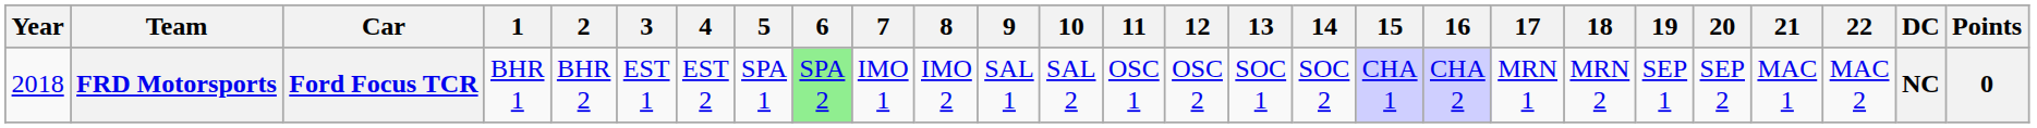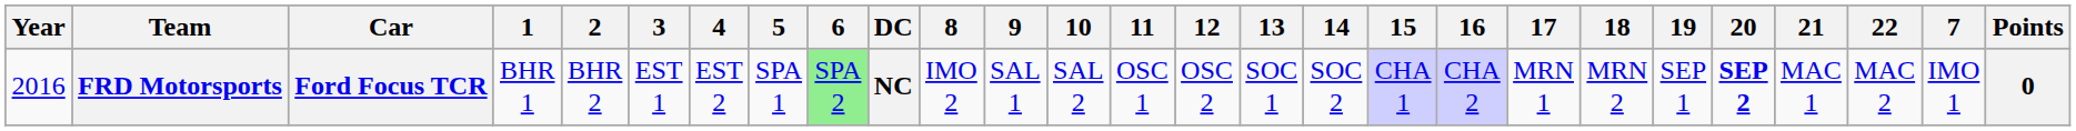 <table class="wikitable" style="text-align:center; font-size:85%">
 <tr>
 <th>Year</th>
 <th>Team</th>
 <th>Car</th>
 <th>1</th>
 <th>2</th>
 <th>3</th>
 <th>4</th>
 <th>5</th>
 <th>6</th>
-<th>7</th>
+<th>DC</th>
 <th>8</th>
 <th>9</th>
 <th>10</th>
 <th>11</th>
 <th>12</th>
 <th>13</th>
 <th>14</th>
 <th>15</th>
 <th>16</th>
 <th>17</th>
 <th>18</th>
 <th>19</th>
 <th>20</th>
 <th>21</th>
 <th>22</th>
-<th>DC</th>
+<th>7</th>
 <th>Points</th>
 </tr>
 <tr>
-<td><a href='#'>2018</a></td>
+<td><a href='#'>2016</a></td>
 <th><a href='#'>FRD Motorsports</a></th>
 <th><a href='#'>Ford Focus TCR</a></th>
 <td><a href='#'>BHR<br>1</a></td>
 <td><a href='#'>BHR<br>2</a></td>
 <td><a href='#'>EST<br>1</a></td>
 <td><a href='#'>EST<br>2</a></td>
 <td><a href='#'>SPA<br>1</a></td>
 <td style="background: lightgreen;"><a href='#'>SPA<br>2</a></td>
-<td><a href='#'>IMO<br>1</a></td>
+<th>NC</th>
 <td><a href='#'>IMO<br>2</a></td>
 <td><a href='#'>SAL<br>1</a></td>
 <td><a href='#'>SAL<br>2</a></td>
 <td><a href='#'>OSC<br>1</a></td>
 <td><a href='#'>OSC<br>2</a></td>
 <td><a href='#'>SOC<br>1</a></td>
 <td><a href='#'>SOC<br>2</a></td>
 <td style="background:#CFCFFF;"><a href='#'>CHA<br>1</a><br></td>
 <td style="background:#CFCFFF;"><a href='#'>CHA<br>2</a><br></td>
 <td><a href='#'>MRN<br>1</a></td>
 <td><a href='#'>MRN<br>2</a></td>
 <td><a href='#'>SEP<br>1</a></td>
-<td><a href='#'>SEP<br>2</a></td>
+<td><strong><a href='#'>SEP<br>2</a></strong></td>
 <td><a href='#'>MAC<br>1</a></td>
 <td><a href='#'>MAC<br>2</a></td>
-<th>NC</th>
+<td><a href='#'>IMO<br>1</a></td>
 <th>0</th>
 </tr>
 </table>
